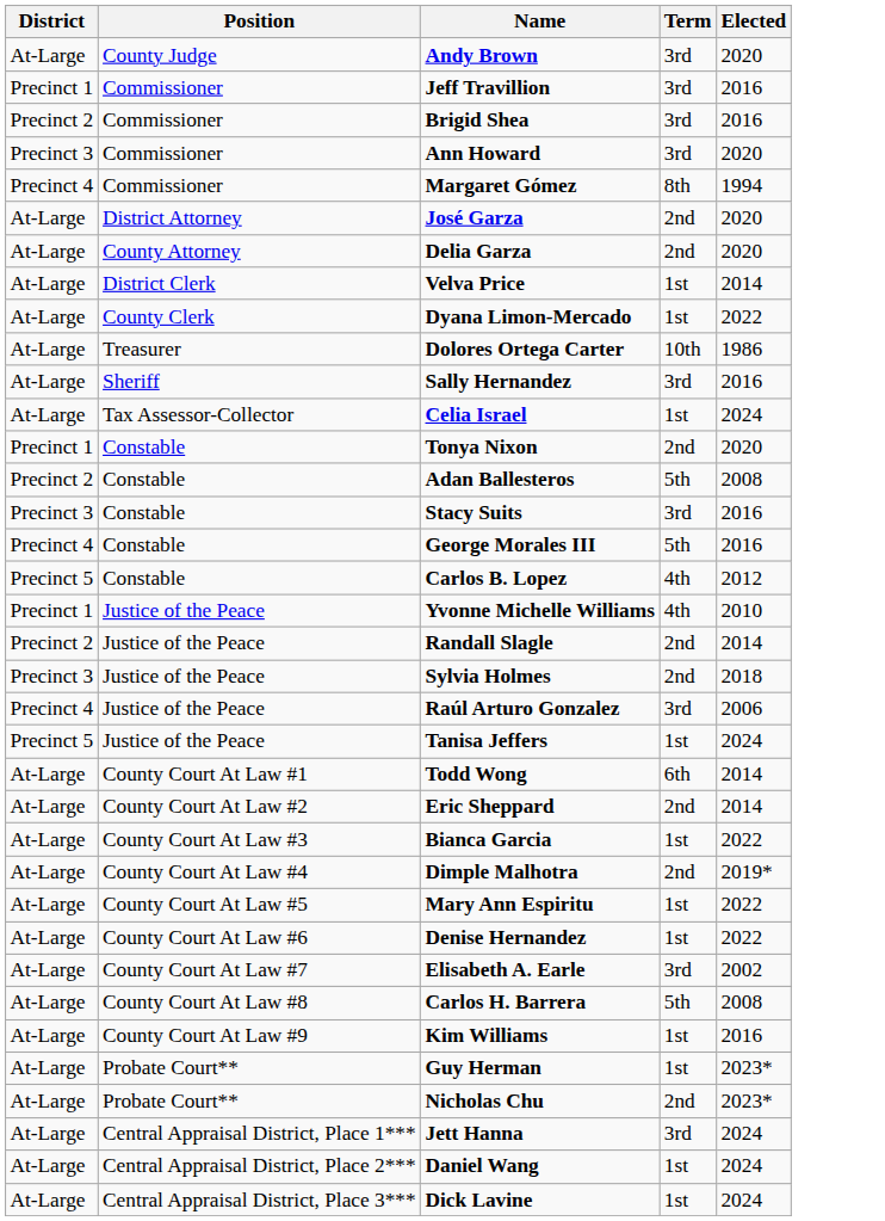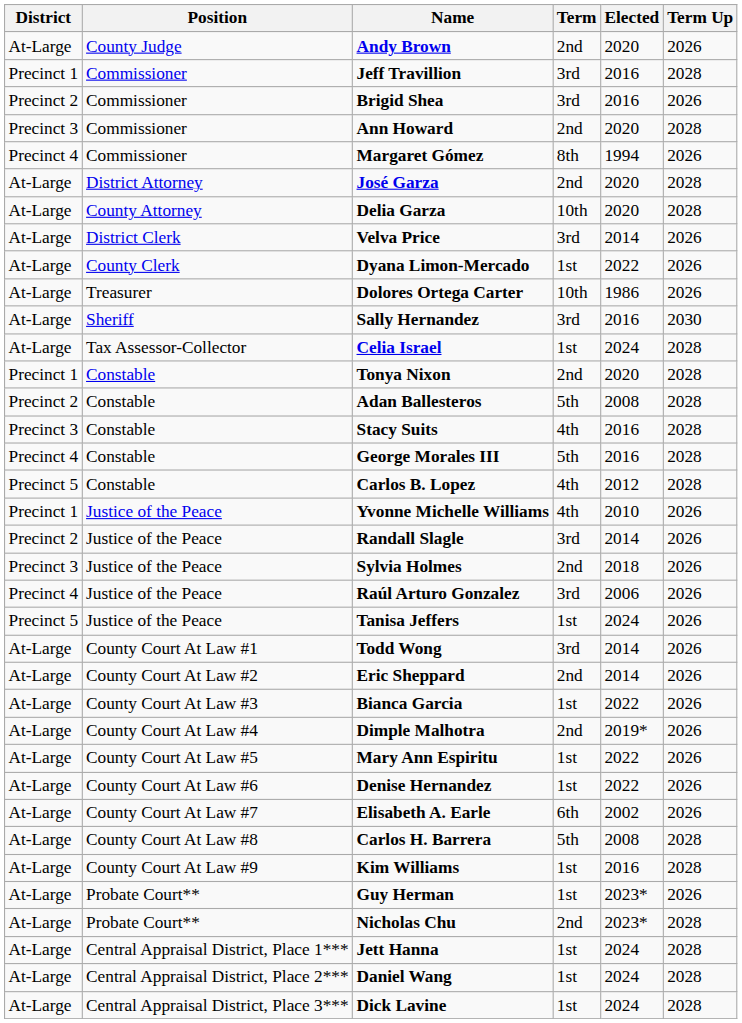 <table class="wikitable sortable">
 <tr>
 <th>District</th>
 <th><strong>Position</strong></th>
 <th style="text-align:center; vertical-align:bottom;">Name</th>
 <th>Term</th>
 <th>Elected</th>
+<th>Term Up</th>
 </tr>
 <tr>
 <td>At-Large</td>
 <td><a href='#'>County Judge</a></td>
 <td><a href='#'><strong>Andy Brown</strong></a></td>
-<td>3rd</td>
+<td>2nd</td>
 <td>2020</td>
+<td>2026</td>
 </tr>
 <tr>
 <td>Precinct 1</td>
 <td><a href='#'>Commissioner</a></td>
 <td><strong>Jeff Travillion</strong></td>
 <td>3rd</td>
 <td>2016</td>
+<td>2028</td>
 </tr>
 <tr>
 <td>Precinct 2</td>
 <td>Commissioner</td>
 <td><strong>Brigid Shea</strong></td>
 <td>3rd</td>
 <td>2016</td>
+<td>2026</td>
 </tr>
 <tr>
 <td>Precinct 3</td>
 <td>Commissioner</td>
 <td><strong>Ann Howard</strong></td>
-<td>3rd</td>
+<td>2nd</td>
 <td>2020</td>
+<td>2028</td>
 </tr>
 <tr>
 <td>Precinct 4</td>
 <td>Commissioner</td>
 <td><strong>Margaret Gómez</strong></td>
 <td>8th</td>
 <td>1994</td>
+<td>2026</td>
 </tr>
 <tr>
 <td>At-Large</td>
 <td><a href='#'>District Attorney</a></td>
 <td><strong><a href='#'>José Garza</a></strong></td>
 <td>2nd</td>
 <td>2020</td>
+<td>2028</td>
 </tr>
 <tr>
 <td>At-Large</td>
 <td><a href='#'>County Attorney</a></td>
 <td><strong>Delia Garza</strong></td>
-<td>2nd</td>
+<td>10th</td>
 <td>2020</td>
+<td>2028</td>
 </tr>
 <tr>
 <td>At-Large</td>
 <td><a href='#'>District Clerk</a></td>
 <td><strong>Velva Price</strong></td>
-<td>1st</td>
+<td>3rd</td>
 <td>2014</td>
+<td>2026</td>
 </tr>
 <tr>
 <td>At-Large</td>
 <td><a href='#'>County Clerk</a></td>
 <td><strong>Dyana Limon-Mercado</strong></td>
 <td>1st</td>
 <td>2022</td>
+<td>2026</td>
 </tr>
 <tr>
 <td>At-Large</td>
 <td>Treasurer</td>
 <td><strong>Dolores Ortega Carter</strong></td>
 <td>10th</td>
 <td>1986</td>
+<td>2026</td>
 </tr>
 <tr>
 <td>At-Large</td>
 <td><a href='#'>Sheriff</a></td>
 <td><strong>Sally Hernandez</strong></td>
 <td>3rd</td>
 <td>2016</td>
+<td>2030</td>
 </tr>
 <tr>
 <td>At-Large</td>
 <td>Tax Assessor-Collector</td>
 <td><strong><a href='#'>Celia Israel</a></strong></td>
 <td>1st</td>
 <td>2024</td>
+<td>2028</td>
 </tr>
 <tr>
 <td>Precinct 1</td>
 <td><a href='#'>Constable</a></td>
 <td><strong>Tonya Nixon</strong></td>
 <td>2nd</td>
 <td>2020</td>
+<td>2028</td>
 </tr>
 <tr>
 <td>Precinct 2</td>
 <td>Constable</td>
 <td><strong>Adan Ballesteros</strong></td>
 <td>5th</td>
 <td>2008</td>
+<td>2028</td>
 </tr>
 <tr>
 <td>Precinct 3</td>
 <td>Constable</td>
 <td><strong>Stacy Suits</strong></td>
-<td>3rd</td>
+<td>4th</td>
 <td>2016</td>
+<td>2028</td>
 </tr>
 <tr>
 <td>Precinct 4</td>
 <td>Constable</td>
 <td><strong>George Morales III</strong></td>
 <td>5th</td>
 <td>2016</td>
+<td>2028</td>
 </tr>
 <tr>
 <td>Precinct 5</td>
 <td>Constable</td>
 <td><strong>Carlos B. Lopez</strong></td>
 <td>4th</td>
 <td>2012</td>
+<td>2028</td>
 </tr>
 <tr>
 <td>Precinct 1</td>
 <td><a href='#'>Justice of the Peace</a></td>
 <td><strong>Yvonne Michelle Williams</strong></td>
 <td>4th</td>
 <td>2010</td>
+<td>2026</td>
 </tr>
 <tr>
 <td>Precinct 2</td>
 <td>Justice of the Peace</td>
 <td><strong>Randall Slagle</strong></td>
-<td>2nd</td>
+<td>3rd</td>
 <td>2014</td>
+<td>2026</td>
 </tr>
 <tr>
 <td>Precinct 3</td>
 <td>Justice of the Peace</td>
 <td><strong>Sylvia Holmes</strong></td>
 <td>2nd</td>
 <td>2018</td>
+<td>2026</td>
 </tr>
 <tr>
 <td>Precinct 4</td>
 <td>Justice of the Peace</td>
 <td><strong>Raúl Arturo Gonzalez</strong></td>
 <td>3rd</td>
 <td>2006</td>
+<td>2026</td>
 </tr>
 <tr>
 <td>Precinct 5</td>
 <td>Justice of the Peace</td>
 <td><strong>Tanisa Jeffers</strong></td>
 <td>1st</td>
 <td>2024</td>
+<td>2026</td>
 </tr>
 <tr>
 <td>At-Large</td>
 <td>County Court At Law #1</td>
 <td><strong>Todd Wong</strong></td>
-<td>6th</td>
+<td>3rd</td>
 <td>2014</td>
+<td>2026</td>
 </tr>
 <tr>
 <td>At-Large</td>
 <td>County Court At Law #2</td>
 <td><strong>Eric Sheppard</strong></td>
 <td>2nd</td>
 <td>2014</td>
+<td>2026</td>
 </tr>
 <tr>
 <td>At-Large</td>
 <td>County Court At Law #3</td>
 <td><strong>Bianca Garcia</strong></td>
 <td>1st</td>
 <td>2022</td>
+<td>2026</td>
 </tr>
 <tr>
 <td>At-Large</td>
 <td>County Court At Law #4</td>
 <td><strong>Dimple Malhotra</strong></td>
 <td>2nd</td>
 <td>2019*</td>
+<td>2026</td>
 </tr>
 <tr>
 <td>At-Large</td>
 <td>County Court At Law #5</td>
 <td><strong>Mary Ann Espiritu</strong></td>
 <td>1st</td>
 <td>2022</td>
+<td>2026</td>
 </tr>
 <tr>
 <td>At-Large</td>
 <td>County Court At Law #6</td>
 <td><strong>Denise Hernandez</strong></td>
 <td>1st</td>
 <td>2022</td>
+<td>2026</td>
 </tr>
 <tr>
 <td>At-Large</td>
 <td>County Court At Law #7</td>
 <td><strong>Elisabeth A. Earle</strong></td>
-<td>3rd</td>
+<td>6th</td>
 <td>2002</td>
+<td>2026</td>
 </tr>
 <tr>
 <td>At-Large</td>
 <td>County Court At Law #8</td>
 <td><strong>Carlos H. Barrera</strong></td>
 <td>5th</td>
 <td>2008</td>
+<td>2028</td>
 </tr>
 <tr>
 <td>At-Large</td>
 <td>County Court At Law #9</td>
 <td><strong>Kim Williams</strong></td>
 <td>1st</td>
 <td>2016</td>
+<td>2028</td>
 </tr>
 <tr>
 <td>At-Large</td>
 <td>Probate Court**</td>
 <td><strong>Guy Herman</strong></td>
 <td>1st</td>
 <td>2023*</td>
+<td>2026</td>
 </tr>
 <tr>
 <td>At-Large</td>
 <td>Probate Court**</td>
 <td><strong>Nicholas Chu</strong></td>
 <td>2nd</td>
 <td>2023*</td>
+<td>2028</td>
 </tr>
 <tr>
 <td>At-Large</td>
 <td>Central Appraisal District, Place 1***</td>
 <td><strong>Jett Hanna</strong></td>
-<td>3rd</td>
+<td>1st</td>
 <td>2024</td>
+<td>2028</td>
 </tr>
 <tr>
 <td>At-Large</td>
 <td>Central Appraisal District, Place 2***</td>
 <td><strong>Daniel Wang</strong></td>
 <td>1st</td>
 <td>2024</td>
+<td>2028</td>
 </tr>
 <tr>
 <td>At-Large</td>
 <td>Central Appraisal District, Place 3***</td>
 <td><strong>Dick Lavine</strong></td>
 <td>1st</td>
 <td>2024</td>
+<td>2028</td>
 </tr>
 </table>
